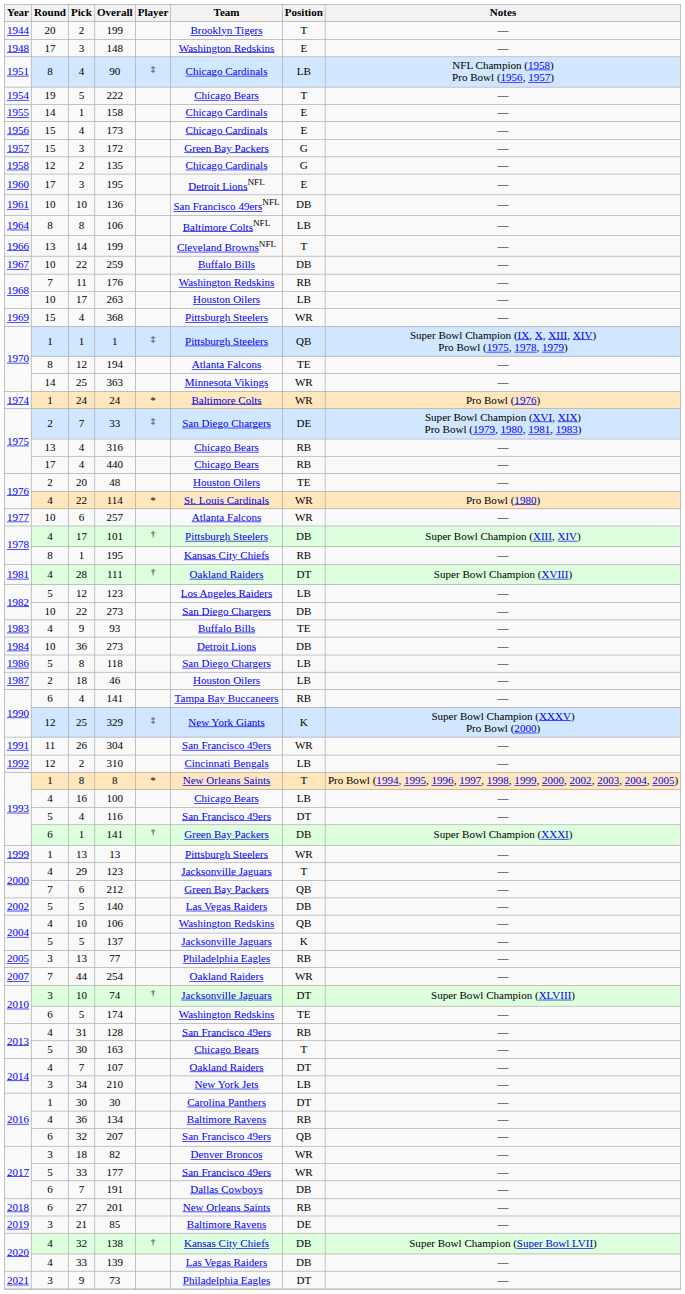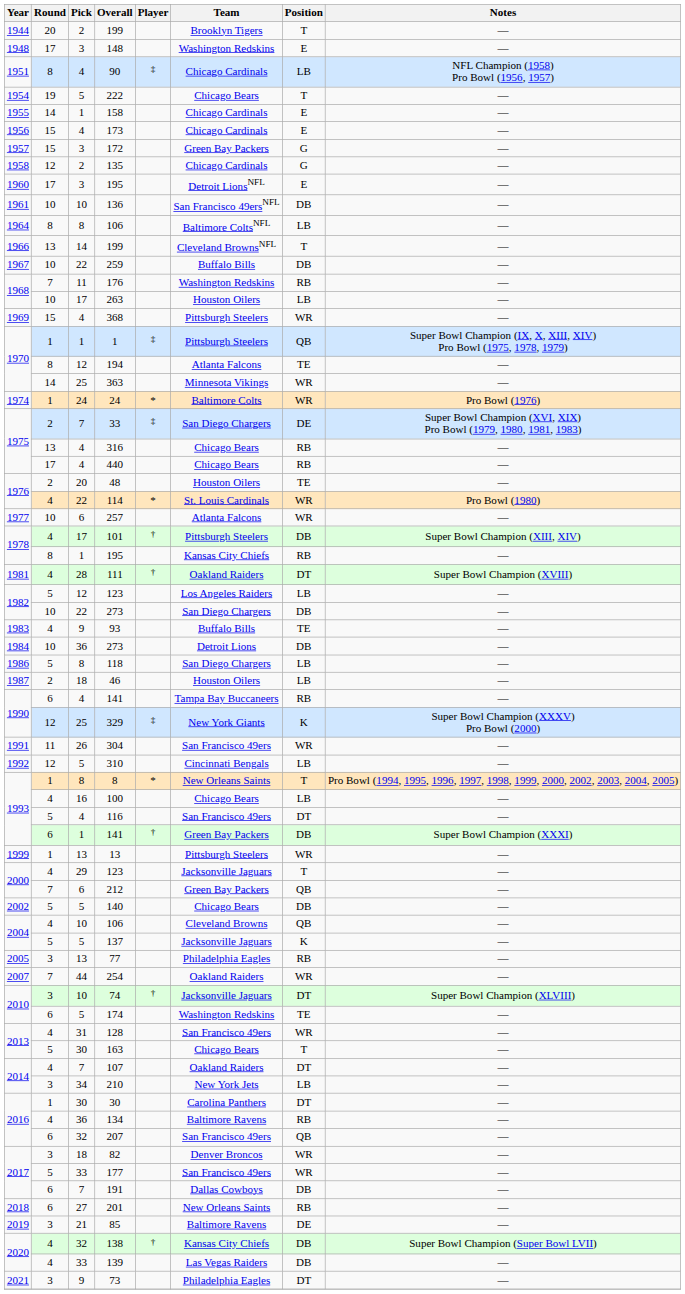 <table class="wikitable sortable" style="text-align: center;">
 <tr>
 <th>Year</th>
 <th>Round</th>
 <th>Pick</th>
 <th>Overall</th>
 <th>Player</th>
 <th>Team</th>
 <th>Position</th>
 <th>Notes</th>
 </tr>
 <tr>
 <td><a href='#'>1944</a></td>
 <td>20</td>
 <td>2</td>
 <td>199</td>
 <td></td>
 <td><a href='#'>Brooklyn Tigers</a></td>
 <td>T</td>
 <td>—</td>
 </tr>
 <tr>
 <td><a href='#'>1948</a></td>
 <td>17</td>
 <td>3</td>
 <td>148</td>
 <td></td>
 <td><a href='#'>Washington Redskins</a></td>
 <td>E</td>
 <td>—</td>
 </tr>
 <tr>
 <td><a href='#'>1951</a></td>
 <td bgcolor="#D0E7FF">8</td>
 <td bgcolor="#D0E7FF">4</td>
 <td bgcolor="#D0E7FF">90</td>
 <td bgcolor="#D0E7FF"><sup>‡</sup></td>
 <td bgcolor="#D0E7FF"><a href='#'>Chicago Cardinals</a></td>
 <td bgcolor="#D0E7FF">LB</td>
 <td bgcolor="#D0E7FF">NFL Champion (<a href='#'>1958</a>)<br>Pro Bowl (<a href='#'>1956</a>, <a href='#'>1957</a>)</td>
 </tr>
 <tr>
 <td><a href='#'>1954</a></td>
 <td>19</td>
 <td>5</td>
 <td>222</td>
 <td></td>
 <td><a href='#'>Chicago Bears</a></td>
 <td>T</td>
 <td>—</td>
 </tr>
 <tr>
 <td><a href='#'>1955</a></td>
 <td>14</td>
 <td>1</td>
 <td>158</td>
 <td></td>
 <td><a href='#'>Chicago Cardinals</a></td>
 <td>E</td>
 <td>—</td>
 </tr>
 <tr>
 <td><a href='#'>1956</a></td>
 <td>15</td>
 <td>4</td>
 <td>173</td>
 <td></td>
 <td><a href='#'>Chicago Cardinals</a></td>
 <td>E</td>
 <td>—</td>
 </tr>
 <tr>
 <td><a href='#'>1957</a></td>
 <td>15</td>
 <td>3</td>
 <td>172</td>
 <td></td>
 <td><a href='#'>Green Bay Packers</a></td>
 <td>G</td>
 <td>—</td>
 </tr>
 <tr>
 <td><a href='#'>1958</a></td>
 <td>12</td>
 <td>2</td>
 <td>135</td>
 <td></td>
 <td><a href='#'>Chicago Cardinals</a></td>
 <td>G</td>
 <td>—</td>
 </tr>
 <tr>
 <td><a href='#'>1960</a></td>
 <td>17</td>
 <td>3</td>
 <td>195</td>
 <td></td>
 <td><a href='#'>Detroit Lions</a><sup>NFL</sup></td>
 <td>E</td>
 <td>—</td>
 </tr>
 <tr>
 <td><a href='#'>1961</a></td>
 <td>10</td>
 <td>10</td>
 <td>136</td>
 <td></td>
 <td><a href='#'>San Francisco 49ers</a><sup>NFL</sup></td>
 <td>DB</td>
 <td>—</td>
 </tr>
 <tr>
 <td><a href='#'>1964</a></td>
 <td>8</td>
 <td>8</td>
 <td>106</td>
 <td></td>
 <td><a href='#'>Baltimore Colts</a><sup>NFL</sup></td>
 <td>LB</td>
 <td>—</td>
 </tr>
 <tr>
 <td><a href='#'>1966</a></td>
 <td>13</td>
 <td>14</td>
 <td>199</td>
 <td></td>
 <td><a href='#'>Cleveland Browns</a><sup>NFL</sup></td>
 <td>T</td>
 <td>—</td>
 </tr>
 <tr>
 <td><a href='#'>1967</a></td>
 <td>10</td>
 <td>22</td>
 <td>259</td>
 <td></td>
 <td><a href='#'>Buffalo Bills</a></td>
 <td>DB</td>
 <td>—</td>
 </tr>
 <tr>
 <td rowspan="2"><a href='#'>1968</a></td>
 <td>7</td>
 <td>11</td>
 <td>176</td>
 <td></td>
 <td><a href='#'>Washington Redskins</a></td>
 <td>RB</td>
 <td>—</td>
 </tr>
 <tr>
 <td>10</td>
 <td>17</td>
 <td>263</td>
 <td></td>
 <td><a href='#'>Houston Oilers</a></td>
 <td>LB</td>
 <td>—</td>
 </tr>
 <tr>
 <td><a href='#'>1969</a></td>
 <td>15</td>
 <td>4</td>
 <td>368</td>
 <td></td>
 <td><a href='#'>Pittsburgh Steelers</a></td>
 <td>WR</td>
 <td>—</td>
 </tr>
 <tr>
 <td rowspan="3"><a href='#'>1970</a></td>
 <td bgcolor="#D0E7FF">1</td>
 <td bgcolor="#D0E7FF">1</td>
 <td bgcolor="#D0E7FF">1</td>
 <td bgcolor="#D0E7FF"><sup>‡</sup></td>
 <td bgcolor="#D0E7FF"><a href='#'>Pittsburgh Steelers</a></td>
 <td bgcolor="#D0E7FF">QB</td>
 <td bgcolor="#D0E7FF">Super Bowl Champion (<a href='#'>IX</a>, <a href='#'>X</a>, <a href='#'>XIII</a>, <a href='#'>XIV</a>)<br>Pro Bowl (<a href='#'>1975</a>, <a href='#'>1978</a>, <a href='#'>1979</a>)</td>
 </tr>
 <tr>
 <td>8</td>
 <td>12</td>
 <td>194</td>
 <td></td>
 <td><a href='#'>Atlanta Falcons</a></td>
 <td>TE</td>
 <td>—</td>
 </tr>
 <tr>
 <td>14</td>
 <td>25</td>
 <td>363</td>
 <td></td>
 <td><a href='#'>Minnesota Vikings</a></td>
 <td>WR</td>
 <td>—</td>
 </tr>
 <tr>
 <td><a href='#'>1974</a></td>
 <td bgcolor="#FFE6BD">1</td>
 <td bgcolor="#FFE6BD">24</td>
 <td bgcolor="#FFE6BD">24</td>
 <td bgcolor="#FFE6BD">*</td>
 <td bgcolor="#FFE6BD"><a href='#'>Baltimore Colts</a></td>
 <td bgcolor="#FFE6BD">WR</td>
 <td bgcolor="#FFE6BD">Pro Bowl (<a href='#'>1976</a>)</td>
 </tr>
 <tr>
 <td rowspan="3"><a href='#'>1975</a></td>
 <td bgcolor="#D0E7FF">2</td>
 <td bgcolor="#D0E7FF">7</td>
 <td bgcolor="#D0E7FF">33</td>
 <td bgcolor="#D0E7FF"><sup>‡</sup></td>
 <td bgcolor="#D0E7FF"><a href='#'>San Diego Chargers</a></td>
 <td bgcolor="#D0E7FF">DE</td>
 <td bgcolor="#D0E7FF">Super Bowl Champion (<a href='#'>XVI</a>, <a href='#'>XIX</a>)<br>Pro Bowl (<a href='#'>1979</a>, <a href='#'>1980</a>, <a href='#'>1981</a>, <a href='#'>1983</a>)</td>
 </tr>
 <tr>
 <td>13</td>
 <td>4</td>
 <td>316</td>
 <td></td>
 <td><a href='#'>Chicago Bears</a></td>
 <td>RB</td>
 <td>—</td>
 </tr>
 <tr>
 <td>17</td>
 <td>4</td>
 <td>440</td>
 <td></td>
 <td><a href='#'>Chicago Bears</a></td>
 <td>RB</td>
 <td>—</td>
 </tr>
 <tr>
 <td rowspan="2"><a href='#'>1976</a></td>
 <td>2</td>
 <td>20</td>
 <td>48</td>
 <td></td>
 <td><a href='#'>Houston Oilers</a></td>
 <td>TE</td>
 <td>—</td>
 </tr>
 <tr bgcolor="#FFE6BD">
 <td>4</td>
 <td>22</td>
 <td>114</td>
 <td>*</td>
 <td><a href='#'>St. Louis Cardinals</a></td>
 <td>WR</td>
 <td>Pro Bowl (<a href='#'>1980</a>)</td>
 </tr>
 <tr>
 <td><a href='#'>1977</a></td>
 <td>10</td>
 <td>6</td>
 <td>257</td>
 <td></td>
 <td><a href='#'>Atlanta Falcons</a></td>
 <td>WR</td>
 <td>—</td>
 </tr>
 <tr>
 <td rowspan="2"><a href='#'>1978</a></td>
 <td bgcolor="#DDFFDD">4</td>
 <td bgcolor="#DDFFDD">17</td>
 <td bgcolor="#DDFFDD">101</td>
 <td bgcolor="#DDFFDD"><sup>†</sup></td>
 <td bgcolor="#DDFFDD"><a href='#'>Pittsburgh Steelers</a></td>
 <td bgcolor="#DDFFDD">DB</td>
 <td bgcolor="#DDFFDD">Super Bowl Champion (<a href='#'>XIII</a>, <a href='#'>XIV</a>)</td>
 </tr>
 <tr>
 <td>8</td>
 <td>1</td>
 <td>195</td>
 <td></td>
 <td><a href='#'>Kansas City Chiefs</a></td>
 <td>RB</td>
 <td>—</td>
 </tr>
 <tr>
 <td><a href='#'>1981</a></td>
 <td bgcolor="#DDFFDD">4</td>
 <td bgcolor="#DDFFDD">28</td>
 <td bgcolor="#DDFFDD">111</td>
 <td bgcolor="#DDFFDD"><sup>†</sup></td>
 <td bgcolor="#DDFFDD"><a href='#'>Oakland Raiders</a></td>
 <td bgcolor="#DDFFDD">DT</td>
 <td bgcolor="#DDFFDD">Super Bowl Champion (<a href='#'>XVIII</a>)</td>
 </tr>
 <tr>
 <td rowspan="2"><a href='#'>1982</a></td>
 <td>5</td>
 <td>12</td>
 <td>123</td>
 <td></td>
 <td><a href='#'>Los Angeles Raiders</a></td>
 <td>LB</td>
 <td>—</td>
 </tr>
 <tr>
 <td>10</td>
 <td>22</td>
 <td>273</td>
 <td></td>
 <td><a href='#'>San Diego Chargers</a></td>
 <td>DB</td>
 <td>—</td>
 </tr>
 <tr>
 <td><a href='#'>1983</a></td>
 <td>4</td>
 <td>9</td>
 <td>93</td>
 <td></td>
 <td><a href='#'>Buffalo Bills</a></td>
 <td>TE</td>
 <td>—</td>
 </tr>
 <tr>
 <td><a href='#'>1984</a></td>
 <td>10</td>
 <td>36</td>
 <td>273</td>
 <td></td>
 <td><a href='#'>Detroit Lions</a></td>
 <td>DB</td>
 <td>—</td>
 </tr>
 <tr>
 <td><a href='#'>1986</a></td>
 <td>5</td>
 <td>8</td>
 <td>118</td>
 <td></td>
 <td><a href='#'>San Diego Chargers</a></td>
 <td>LB</td>
 <td>—</td>
 </tr>
 <tr>
 <td><a href='#'>1987</a></td>
 <td>2</td>
 <td>18</td>
 <td>46</td>
 <td></td>
 <td><a href='#'>Houston Oilers</a></td>
 <td>LB</td>
 <td>—</td>
 </tr>
 <tr>
 <td rowspan="2"><a href='#'>1990</a></td>
 <td>6</td>
 <td>4</td>
 <td>141</td>
 <td></td>
 <td><a href='#'>Tampa Bay Buccaneers</a></td>
 <td>RB</td>
 <td>—</td>
 </tr>
 <tr bgcolor="#D0E7FF">
 <td>12</td>
 <td>25</td>
 <td>329</td>
 <td><sup>‡</sup></td>
 <td><a href='#'>New York Giants</a></td>
 <td>K</td>
 <td>Super Bowl Champion (<a href='#'>XXXV</a>)<br>Pro Bowl (<a href='#'>2000</a>)</td>
 </tr>
 <tr>
 <td><a href='#'>1991</a></td>
 <td>11</td>
 <td>26</td>
 <td>304</td>
 <td></td>
 <td><a href='#'>San Francisco 49ers</a></td>
 <td>WR</td>
 <td>—</td>
 </tr>
 <tr>
 <td><a href='#'>1992</a></td>
 <td>12</td>
-<td>2</td>
+<td>5</td>
 <td>310</td>
 <td></td>
 <td><a href='#'>Cincinnati Bengals</a></td>
 <td>LB</td>
 <td>—</td>
 </tr>
 <tr>
 <td rowspan="4"><a href='#'>1993</a></td>
 <td bgcolor="#FFE6BD">1</td>
 <td bgcolor="#FFE6BD">8</td>
 <td bgcolor="#FFE6BD">8</td>
 <td bgcolor="#FFE6BD">*</td>
 <td bgcolor="#FFE6BD"><a href='#'>New Orleans Saints</a></td>
 <td bgcolor="#FFE6BD">T</td>
 <td bgcolor="#FFE6BD">Pro Bowl (<a href='#'>1994</a>, <a href='#'>1995</a>, <a href='#'>1996</a>, <a href='#'>1997</a>, <a href='#'>1998</a>, <a href='#'>1999</a>, <a href='#'>2000</a>, <a href='#'>2002</a>, <a href='#'>2003</a>, <a href='#'>2004</a>, <a href='#'>2005</a>)</td>
 </tr>
 <tr>
 <td>4</td>
 <td>16</td>
 <td>100</td>
 <td></td>
 <td><a href='#'>Chicago Bears</a></td>
 <td>LB</td>
 <td>—</td>
 </tr>
 <tr>
 <td>5</td>
 <td>4</td>
 <td>116</td>
 <td></td>
 <td><a href='#'>San Francisco 49ers</a></td>
 <td>DT</td>
 <td>—</td>
 </tr>
 <tr bgcolor="#DDFFDD">
 <td>6</td>
 <td>1</td>
 <td>141</td>
 <td><sup>†</sup></td>
 <td><a href='#'>Green Bay Packers</a></td>
 <td>DB</td>
 <td>Super Bowl Champion (<a href='#'>XXXI</a>)</td>
 </tr>
 <tr>
 <td><a href='#'>1999</a></td>
 <td>1</td>
 <td>13</td>
 <td>13</td>
 <td></td>
 <td><a href='#'>Pittsburgh Steelers</a></td>
 <td>WR</td>
 <td>—</td>
 </tr>
 <tr>
 <td rowspan="2"><a href='#'>2000</a></td>
 <td>4</td>
 <td>29</td>
 <td>123</td>
 <td></td>
 <td><a href='#'>Jacksonville Jaguars</a></td>
 <td>T</td>
 <td>—</td>
 </tr>
 <tr>
 <td>7</td>
 <td>6</td>
 <td>212</td>
 <td></td>
 <td><a href='#'>Green Bay Packers</a></td>
 <td>QB</td>
 <td>—</td>
 </tr>
 <tr>
 <td><a href='#'>2002</a></td>
 <td>5</td>
 <td>5</td>
 <td>140</td>
 <td></td>
-<td><a href='#'>Las Vegas Raiders</a></td>
+<td><a href='#'>Chicago Bears</a></td>
 <td>DB</td>
 <td>—</td>
 </tr>
 <tr>
 <td rowspan="2"><a href='#'>2004</a></td>
 <td>4</td>
 <td>10</td>
 <td>106</td>
 <td></td>
-<td><a href='#'>Washington Redskins</a></td>
+<td><a href='#'>Cleveland Browns</a></td>
 <td>QB</td>
 <td>—</td>
 </tr>
 <tr>
 <td>5</td>
 <td>5</td>
 <td>137</td>
 <td></td>
 <td><a href='#'>Jacksonville Jaguars</a></td>
 <td>K</td>
 <td>—</td>
 </tr>
 <tr>
 <td><a href='#'>2005</a></td>
 <td>3</td>
 <td>13</td>
 <td>77</td>
 <td></td>
 <td><a href='#'>Philadelphia Eagles</a></td>
 <td>RB</td>
 <td>—</td>
 </tr>
 <tr>
 <td><a href='#'>2007</a></td>
 <td>7</td>
 <td>44</td>
 <td>254</td>
 <td></td>
 <td><a href='#'>Oakland Raiders</a></td>
 <td>WR</td>
 <td>—</td>
 </tr>
 <tr>
 <td rowspan="2"><a href='#'>2010</a></td>
 <td bgcolor="#DDFFDD">3</td>
 <td bgcolor="#DDFFDD">10</td>
 <td bgcolor="#DDFFDD">74</td>
 <td bgcolor="#DDFFDD"><sup>†</sup></td>
 <td bgcolor="#DDFFDD"><a href='#'>Jacksonville Jaguars</a></td>
 <td bgcolor="#DDFFDD">DT</td>
 <td bgcolor="#DDFFDD">Super Bowl Champion (<a href='#'>XLVIII</a>)</td>
 </tr>
 <tr>
 <td>6</td>
 <td>5</td>
 <td>174</td>
 <td></td>
 <td><a href='#'>Washington Redskins</a></td>
 <td>TE</td>
 <td>—</td>
 </tr>
 <tr>
 <td rowspan="2"><a href='#'>2013</a></td>
 <td>4</td>
 <td>31</td>
 <td>128</td>
 <td></td>
 <td><a href='#'>San Francisco 49ers</a></td>
-<td>RB</td>
+<td>WR</td>
 <td>—</td>
 </tr>
 <tr>
 <td>5</td>
 <td>30</td>
 <td>163</td>
 <td></td>
 <td><a href='#'>Chicago Bears</a></td>
 <td>T</td>
 <td>—</td>
 </tr>
 <tr>
 <td rowspan="2"><a href='#'>2014</a></td>
 <td>4</td>
 <td>7</td>
 <td>107</td>
 <td></td>
 <td><a href='#'>Oakland Raiders</a></td>
 <td>DT</td>
 <td>—</td>
 </tr>
 <tr>
 <td>3</td>
 <td>34</td>
 <td>210</td>
 <td></td>
 <td><a href='#'>New York Jets</a></td>
 <td>LB</td>
 <td>—</td>
 </tr>
 <tr>
 <td rowspan="3"><a href='#'>2016</a></td>
 <td>1</td>
 <td>30</td>
 <td>30</td>
 <td></td>
 <td><a href='#'>Carolina Panthers</a></td>
 <td>DT</td>
 <td>—</td>
 </tr>
 <tr>
 <td>4</td>
 <td>36</td>
 <td>134</td>
 <td></td>
 <td><a href='#'>Baltimore Ravens</a></td>
 <td>RB</td>
 <td>—</td>
 </tr>
 <tr>
 <td>6</td>
 <td>32</td>
 <td>207</td>
 <td></td>
 <td><a href='#'>San Francisco 49ers</a></td>
 <td>QB</td>
 <td>—</td>
 </tr>
 <tr>
 <td rowspan="3"><a href='#'>2017</a></td>
 <td>3</td>
 <td>18</td>
 <td>82</td>
 <td></td>
 <td><a href='#'>Denver Broncos</a></td>
 <td>WR</td>
 <td>—</td>
 </tr>
 <tr>
 <td>5</td>
 <td>33</td>
 <td>177</td>
 <td></td>
 <td><a href='#'>San Francisco 49ers</a></td>
 <td>WR</td>
 <td>—</td>
 </tr>
 <tr>
 <td>6</td>
 <td>7</td>
 <td>191</td>
 <td></td>
 <td><a href='#'>Dallas Cowboys</a></td>
 <td>DB</td>
 <td>—</td>
 </tr>
 <tr>
 <td><a href='#'>2018</a></td>
 <td>6</td>
 <td>27</td>
 <td>201</td>
 <td></td>
 <td><a href='#'>New Orleans Saints</a></td>
 <td>RB</td>
 <td>—</td>
 </tr>
 <tr>
 <td><a href='#'>2019</a></td>
 <td>3</td>
 <td>21</td>
 <td>85</td>
 <td></td>
 <td><a href='#'>Baltimore Ravens</a></td>
 <td>DE</td>
 <td>—</td>
 </tr>
 <tr>
 <td rowspan="2"><a href='#'>2020</a></td>
 <td bgcolor="#DDFFDD">4</td>
 <td bgcolor="#DDFFDD">32</td>
 <td bgcolor="#DDFFDD">138</td>
 <td bgcolor="#DDFFDD"><sup>†</sup></td>
 <td bgcolor="#DDFFDD"><a href='#'>Kansas City Chiefs</a></td>
 <td bgcolor="#DDFFDD">DB</td>
 <td bgcolor="#DDFFDD">Super Bowl Champion (<a href='#'>Super Bowl LVII</a>)</td>
 </tr>
 <tr>
 <td>4</td>
 <td>33</td>
 <td>139</td>
 <td></td>
 <td><a href='#'>Las Vegas Raiders</a></td>
 <td>DB</td>
 <td>—</td>
 </tr>
 <tr>
 <td><a href='#'>2021</a></td>
 <td>3</td>
 <td>9</td>
 <td>73</td>
 <td></td>
 <td><a href='#'>Philadelphia Eagles</a></td>
 <td>DT</td>
 <td>—</td>
 </tr>
 <tr>
 </tr>
 </table>
